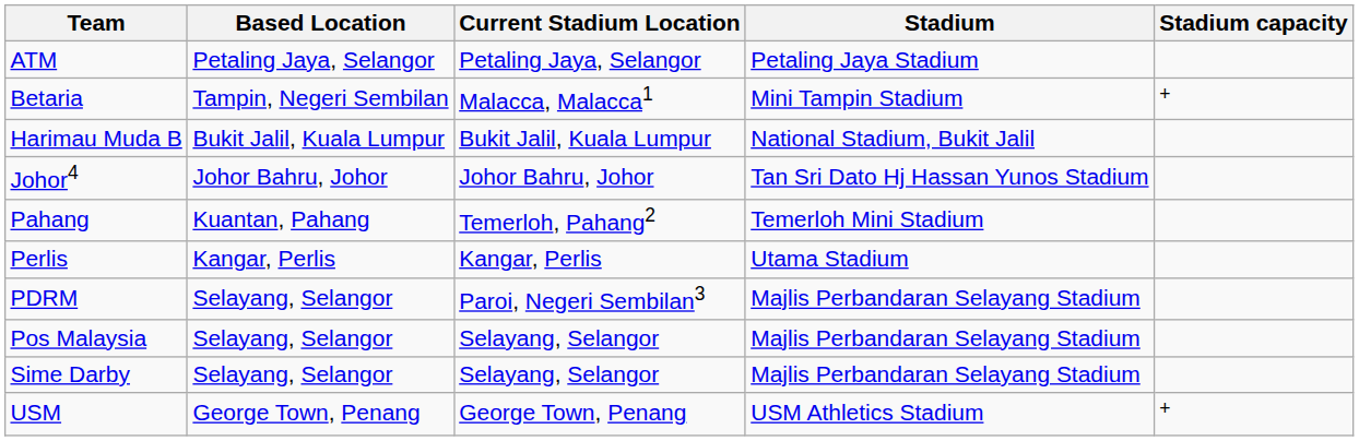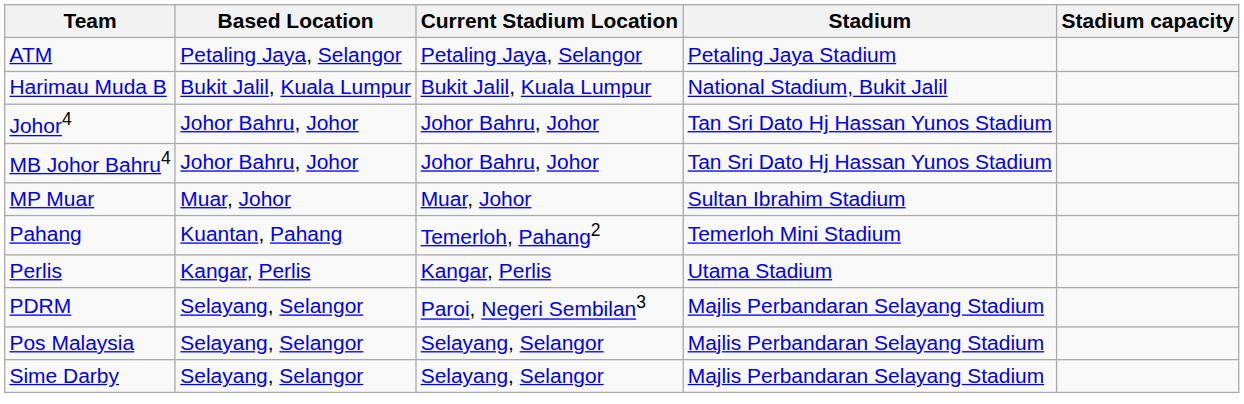 <table class="wikitable sortable">
 <tr>
 <th>Team</th>
 <th>Based Location</th>
 <th>Current Stadium Location</th>
 <th>Stadium</th>
 <th>Stadium capacity</th>
 </tr>
 <tr>
 <td><a href='#'>ATM</a></td>
 <td><a href='#'>Petaling Jaya</a>, <a href='#'>Selangor</a></td>
 <td><a href='#'>Petaling Jaya</a>, <a href='#'>Selangor</a></td>
 <td><a href='#'>Petaling Jaya Stadium</a></td>
 <td></td>
 </tr>
 <tr>
-<td><a href='#'>Betaria</a></td>
-<td><a href='#'>Tampin</a>, <a href='#'>Negeri Sembilan</a></td>
-<td><a href='#'>Malacca</a>, <a href='#'>Malacca</a><sup>1</sup></td>
-<td><a href='#'>Mini Tampin Stadium</a></td>
-<td><sup>+</sup></td>
-</tr>
-<tr>
 <td><a href='#'>Harimau Muda B</a></td>
 <td><a href='#'>Bukit Jalil</a>, <a href='#'>Kuala Lumpur</a></td>
 <td><a href='#'>Bukit Jalil</a>, <a href='#'>Kuala Lumpur</a></td>
 <td><a href='#'>National Stadium, Bukit Jalil</a></td>
 <td></td>
 </tr>
 <tr>
 <td><a href='#'>Johor</a><sup>4</sup></td>
 <td><a href='#'>Johor Bahru</a>, <a href='#'>Johor</a></td>
 <td><a href='#'>Johor Bahru</a>, <a href='#'>Johor</a></td>
 <td><a href='#'>Tan Sri Dato Hj Hassan Yunos Stadium</a></td>
+<td></td>
+</tr>
+<tr>
+<td><a href='#'>MB Johor Bahru</a><sup>4</sup></td>
+<td><a href='#'>Johor Bahru</a>, <a href='#'>Johor</a></td>
+<td><a href='#'>Johor Bahru</a>, <a href='#'>Johor</a></td>
+<td><a href='#'>Tan Sri Dato Hj Hassan Yunos Stadium</a></td>
+<td></td>
+</tr>
+<tr>
+<td><a href='#'>MP Muar</a></td>
+<td><a href='#'>Muar</a>, <a href='#'>Johor</a></td>
+<td><a href='#'>Muar</a>, <a href='#'>Johor</a></td>
+<td><a href='#'>Sultan Ibrahim Stadium</a></td>
 <td></td>
 </tr>
 <tr>
 <td><a href='#'>Pahang</a></td>
 <td><a href='#'>Kuantan</a>, <a href='#'>Pahang</a></td>
 <td><a href='#'>Temerloh</a>, <a href='#'>Pahang</a><sup>2</sup></td>
 <td><a href='#'>Temerloh Mini Stadium</a></td>
 <td></td>
 </tr>
 <tr>
 <td><a href='#'>Perlis</a></td>
 <td><a href='#'>Kangar</a>, <a href='#'>Perlis</a></td>
 <td><a href='#'>Kangar</a>, <a href='#'>Perlis</a></td>
 <td><a href='#'>Utama Stadium</a></td>
 <td></td>
 </tr>
 <tr>
 <td><a href='#'>PDRM</a></td>
 <td><a href='#'>Selayang</a>, <a href='#'>Selangor</a></td>
 <td><a href='#'>Paroi</a>, <a href='#'>Negeri Sembilan</a><sup>3</sup></td>
 <td><a href='#'>Majlis Perbandaran Selayang Stadium</a></td>
 <td></td>
 </tr>
 <tr>
 <td><a href='#'>Pos Malaysia</a></td>
 <td><a href='#'>Selayang</a>, <a href='#'>Selangor</a></td>
 <td><a href='#'>Selayang</a>, <a href='#'>Selangor</a></td>
 <td><a href='#'>Majlis Perbandaran Selayang Stadium</a></td>
 <td></td>
 </tr>
 <tr>
 <td><a href='#'>Sime Darby</a></td>
 <td><a href='#'>Selayang</a>, <a href='#'>Selangor</a></td>
 <td><a href='#'>Selayang</a>, <a href='#'>Selangor</a></td>
 <td><a href='#'>Majlis Perbandaran Selayang Stadium</a></td>
 <td></td>
 </tr>
-<tr>
-<td><a href='#'>USM</a></td>
-<td><a href='#'>George Town</a>, <a href='#'>Penang</a></td>
-<td><a href='#'>George Town</a>, <a href='#'>Penang</a></td>
-<td><a href='#'>USM Athletics Stadium</a></td>
-<td><sup>+</sup></td>
-</tr>
 </table>
